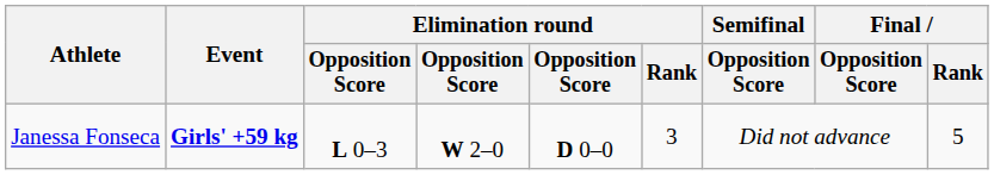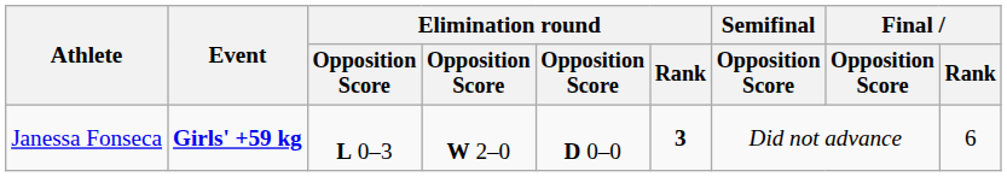 <table class=wikitable style=font-size:90%;text-align:center>
 <tr>
 <th rowspan="2">Athlete</th>
 <th rowspan="2">Event</th>
 <th colspan="4">Elimination round</th>
 <th>Semifinal</th>
 <th colspan=2>Final / </th>
 </tr>
 <tr style="font-size:95%">
 <th>Opposition<br>Score</th>
 <th>Opposition<br>Score</th>
 <th>Opposition<br>Score</th>
 <th>Rank</th>
 <th>Opposition<br>Score</th>
 <th>Opposition<br>Score</th>
 <th>Rank</th>
 </tr>
 <tr>
 <td><a href='#'>Janessa Fonseca</a></td>
 <td><strong><a href='#'>Girls' +59 kg</a></strong></td>
 <td><br><strong>L</strong> 0–3</td>
 <td><br><strong>W</strong> 2–0</td>
 <td><br><strong>D</strong> 0–0</td>
-<td>3</td>
+<td><strong>3</strong></td>
 <td colspan=2><em>Did not advance</em></td>
-<td>5</td>
+<td>6</td>
 </tr>
 </table>
